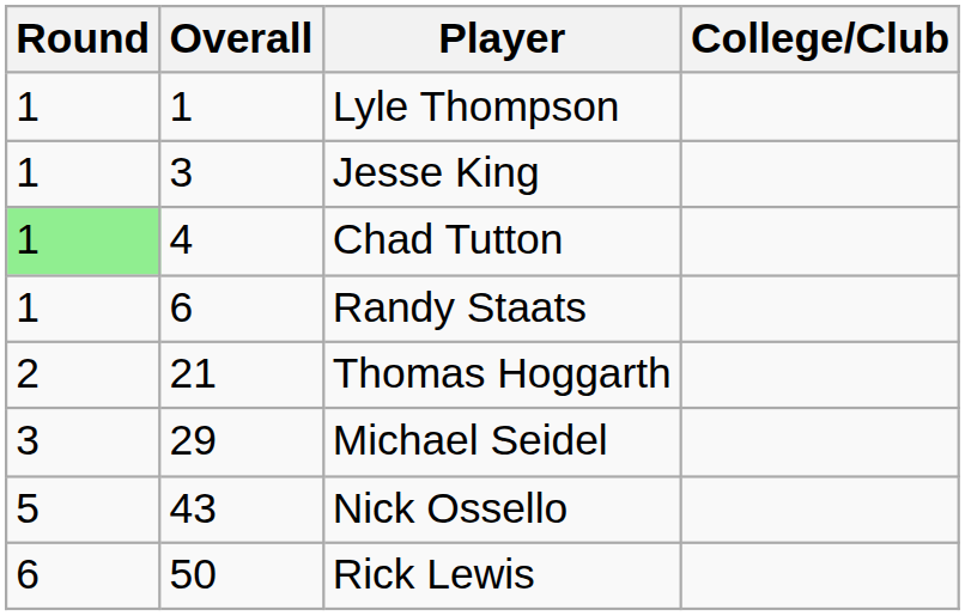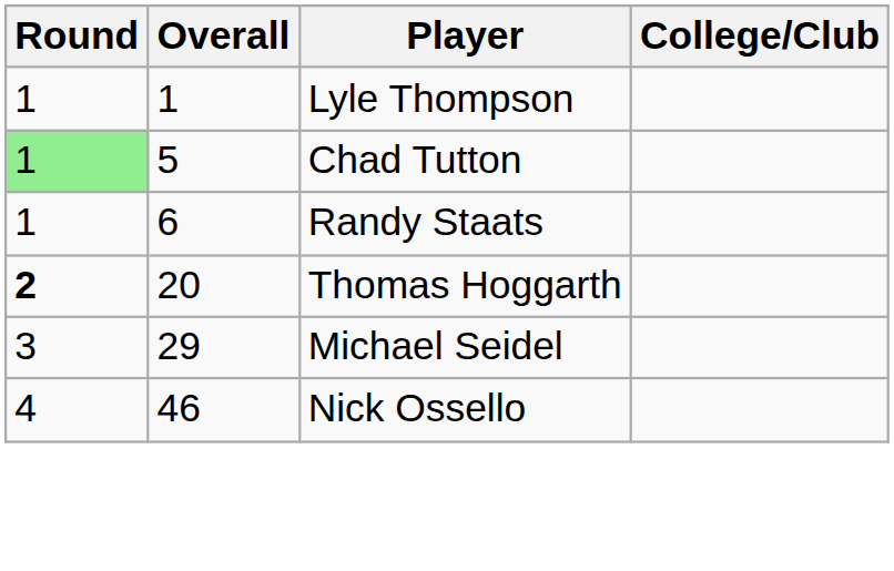 <table class="wikitable">
 <tr>
 <th>Round</th>
 <th>Overall</th>
 <th>Player</th>
 <th>College/Club</th>
 </tr>
 <tr>
 <td>1</td>
 <td>1</td>
 <td>Lyle Thompson</td>
 <td></td>
 </tr>
 <tr>
-<td>1</td>
-<td>3</td>
-<td>Jesse King</td>
-<td></td>
-</tr>
-<tr>
 <td style="background: lightgreen;">1</td>
-<td>4</td>
+<td>5</td>
 <td>Chad Tutton</td>
 <td></td>
 </tr>
 <tr>
 <td>1</td>
 <td>6</td>
 <td>Randy Staats</td>
 <td></td>
 </tr>
 <tr>
-<td>2</td>
-<td>21</td>
+<td><strong>2</strong></td>
+<td>20</td>
 <td>Thomas Hoggarth</td>
 <td></td>
 </tr>
 <tr>
 <td>3</td>
 <td>29</td>
 <td>Michael Seidel</td>
 <td></td>
 </tr>
 <tr>
-<td>5</td>
-<td>43</td>
+<td>4</td>
+<td>46</td>
 <td>Nick Ossello</td>
 <td></td>
 </tr>
-<tr>
-<td>6</td>
-<td>50</td>
-<td>Rick Lewis</td>
-<td></td>
-</tr>
 </table>
